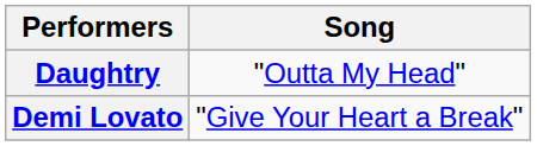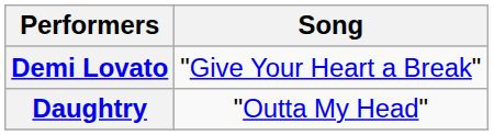 <table class="wikitable" style="text-align:center;">
 <tr>
 <th scope="col">Performers</th>
 <th scope="col">Song</th>
 </tr>
 <tr>
+<th scope="row"><a href='#'>Demi Lovato</a></th>
+<td>"<a href='#'>Give Your Heart a Break</a>"</td>
+</tr>
+<tr>
 <th scope="row"><a href='#'>Daughtry</a></th>
 <td>"<a href='#'>Outta My Head</a>"</td>
 </tr>
-<tr>
-<th scope="row"><a href='#'>Demi Lovato</a></th>
-<td>"<a href='#'>Give Your Heart a Break</a>"</td>
-</tr>
 </table>
